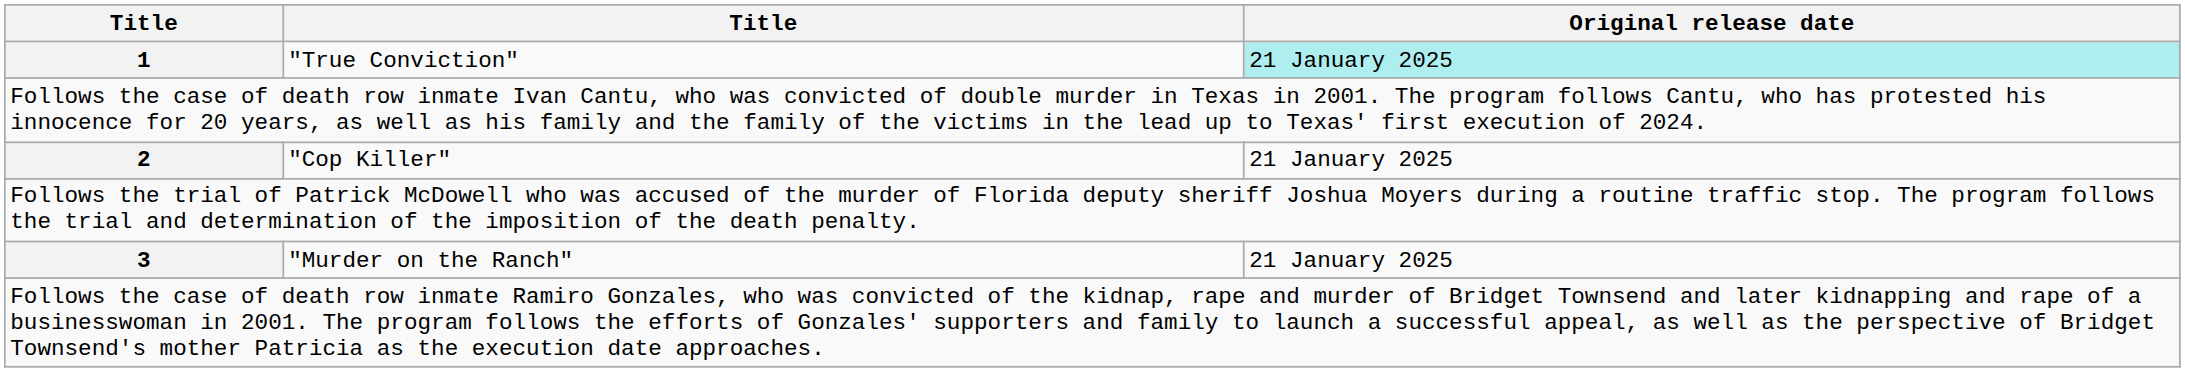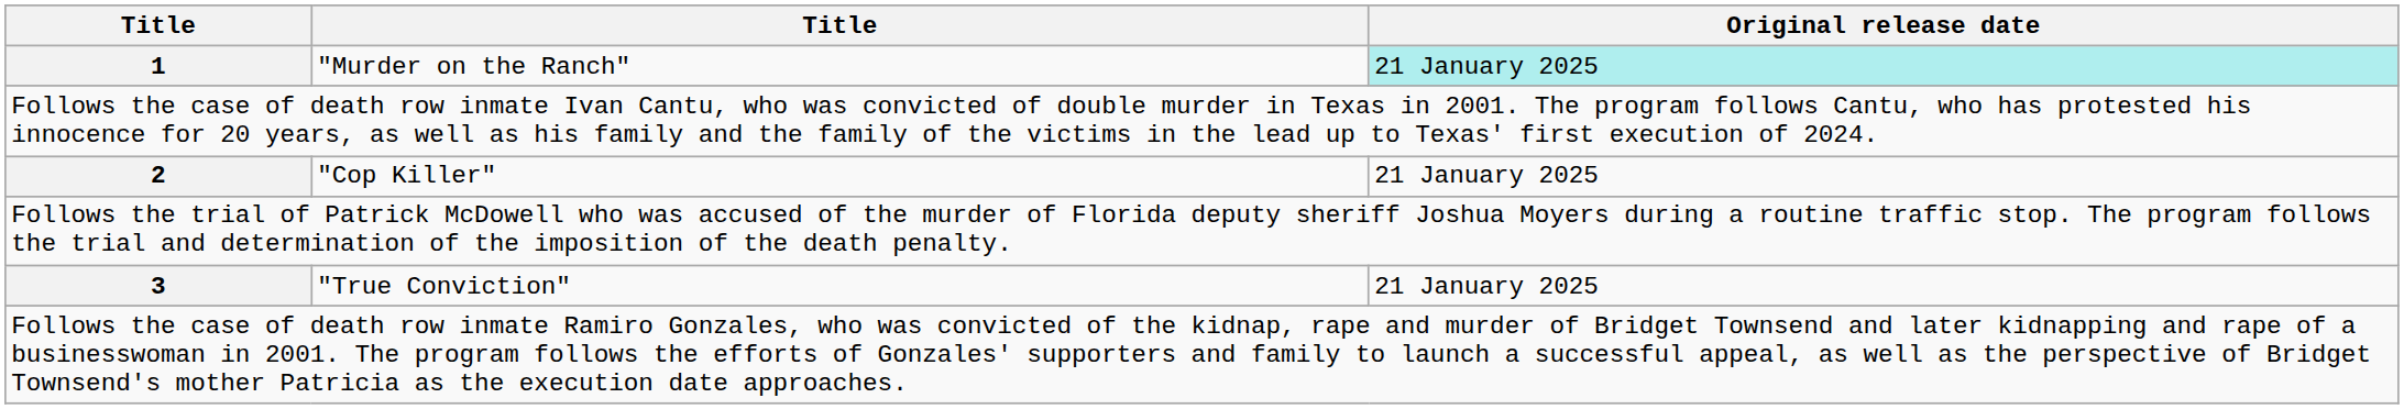 <table class="wikitable">
 <tr>
 <th>Title</th>
 <th>Title</th>
 <th>Original release date</th>
 </tr>
 <tr>
 <th rowspan="1">1</th>
-<td rowspan="1">"True Conviction"</td>
+<td rowspan="1">"Murder on the Ranch"</td>
 <td style="background: paleturquoise;">21 January 2025</td>
 </tr>
 <tr>
 <td colspan="3">Follows the case of death row inmate Ivan Cantu, who was convicted of double murder in Texas in 2001. The program follows Cantu, who has protested his innocence for 20 years, as well as his family and the family of the victims in the lead up to Texas' first execution of 2024.</td>
 </tr>
 <tr>
 <th rowspan="1">2</th>
 <td rowspan="1">"Cop Killer"</td>
 <td>21 January 2025</td>
 </tr>
 <tr>
 <td colspan="3">Follows the trial of Patrick McDowell who was accused of the murder of Florida deputy sheriff Joshua Moyers during a routine traffic stop. The program follows the trial and determination of the imposition of the death penalty.</td>
 </tr>
 <tr>
 <th rowspan="1">3</th>
-<td rowspan="1">"Murder on the Ranch"</td>
+<td rowspan="1">"True Conviction"</td>
 <td>21 January 2025</td>
 </tr>
 <tr>
 <td colspan="3">Follows the case of death row inmate Ramiro Gonzales, who was convicted of the kidnap, rape and murder of Bridget Townsend and later kidnapping and rape of a businesswoman in 2001. The program follows the efforts of Gonzales' supporters and family to launch a successful appeal, as well as the perspective of Bridget Townsend's mother Patricia as the execution date approaches.</td>
 </tr>
 </table>
